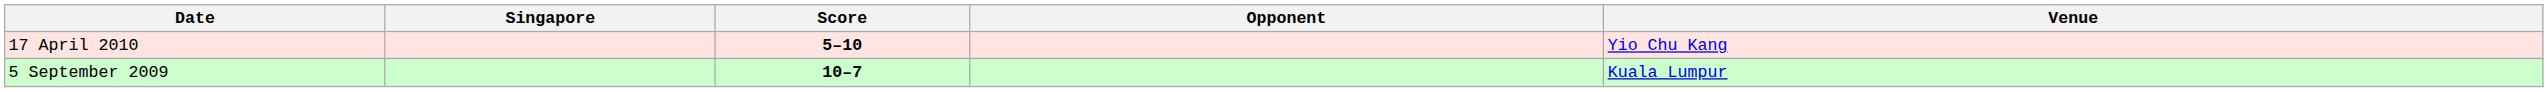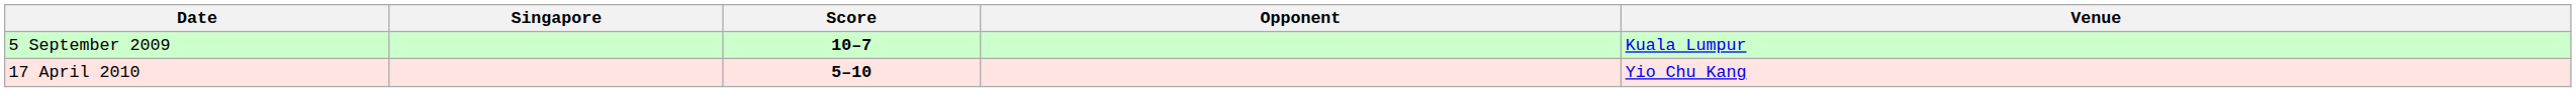 <table class="wikitable sortable" style="width:100%">
 <tr>
 <th style="width:15%">Date</th>
 <th style="width:13%">Singapore</th>
 <th style="width:10%">Score</th>
 <th style="width:25%">Opponent</th>
 <th>Venue</th>
 </tr>
+<tr bgcolor="#ccffcc">
+<td>5 September 2009</td>
+<td></td>
+<td align="center"><strong>10–7</strong></td>
+<td></td>
+<td><a href='#'>Kuala Lumpur</a></td>
+</tr>
 <tr bgcolor="FFE4E1">
 <td>17 April 2010</td>
 <td></td>
 <td align="center"><strong>5–10</strong></td>
 <td></td>
 <td><a href='#'>Yio Chu Kang</a></td>
 </tr>
-<tr bgcolor="#ccffcc">
-<td>5 September 2009</td>
-<td></td>
-<td align="center"><strong>10–7</strong></td>
-<td></td>
-<td><a href='#'>Kuala Lumpur</a></td>
-</tr>
 </table>
